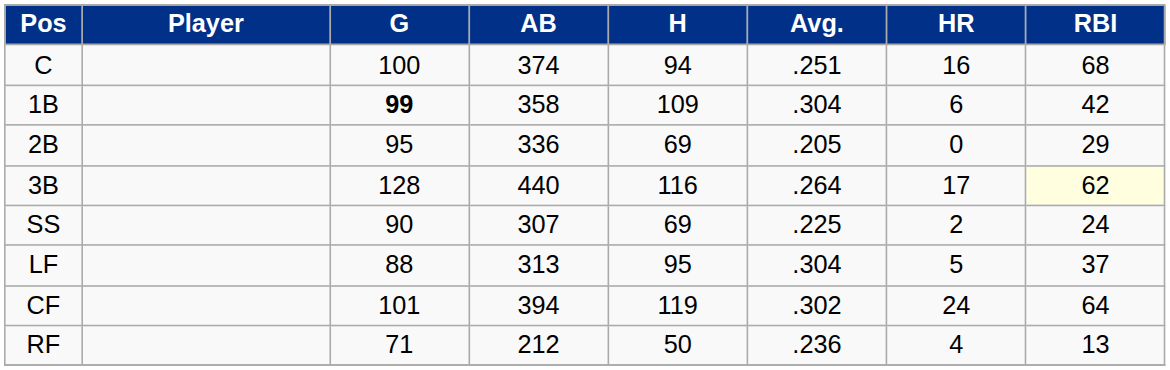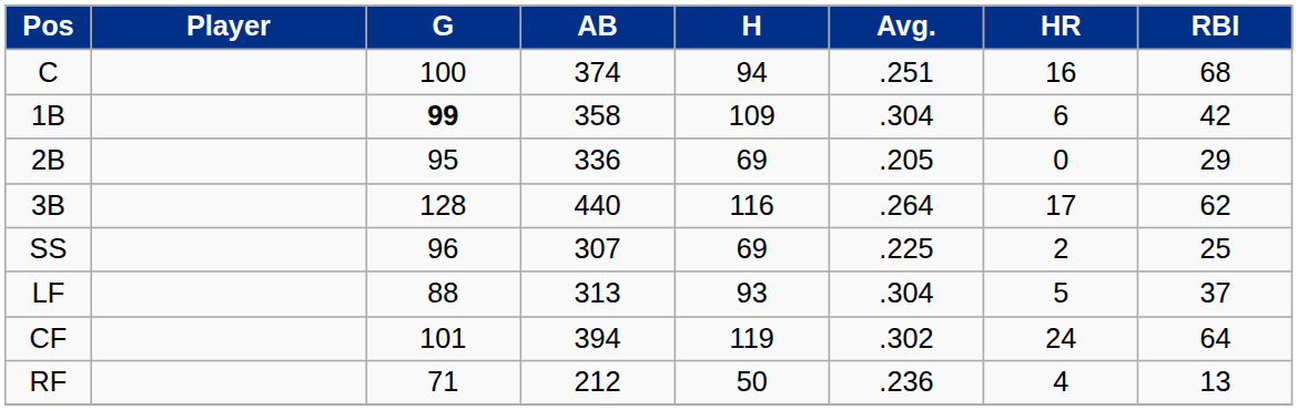 <table class="wikitable sortable">
 <tr>
 <th style="background:#003087;color:#FFFFFF;" width="5%">Pos</th>
 <th style="background:#003087;color:#FFFFFF;" width="16%">Player</th>
 <th style="background:#003087;color:#FFFFFF;" width="9%">G</th>
 <th style="background:#003087;color:#FFFFFF;" width="9%">AB</th>
 <th style="background:#003087;color:#FFFFFF;" width="9%">H</th>
 <th style="background:#003087;color:#FFFFFF;" width="9%">Avg.</th>
 <th style="background:#003087;color:#FFFFFF;" width="9%">HR</th>
 <th style="background:#003087;color:#FFFFFF;" width="9%">RBI</th>
 </tr>
 <tr align="center">
 <td>C</td>
 <td></td>
 <td>100</td>
 <td>374</td>
 <td>94</td>
 <td>.251</td>
 <td>16</td>
 <td>68</td>
 </tr>
 <tr align="center">
 <td>1B</td>
 <td></td>
 <td><strong>99</strong></td>
 <td>358</td>
 <td>109</td>
 <td>.304</td>
 <td>6</td>
 <td>42</td>
 </tr>
 <tr align="center">
 <td>2B</td>
 <td></td>
 <td>95</td>
 <td>336</td>
 <td>69</td>
 <td>.205</td>
 <td>0</td>
 <td>29</td>
 </tr>
 <tr align="center">
 <td>3B</td>
 <td></td>
 <td>128</td>
 <td>440</td>
 <td>116</td>
 <td>.264</td>
 <td>17</td>
-<td style="background: lightyellow;">62</td>
+<td>62</td>
 </tr>
 <tr align="center">
 <td>SS</td>
 <td></td>
-<td>90</td>
+<td>96</td>
 <td>307</td>
 <td>69</td>
 <td>.225</td>
 <td>2</td>
-<td>24</td>
+<td>25</td>
 </tr>
 <tr align="center">
 <td>LF</td>
 <td></td>
 <td>88</td>
 <td>313</td>
-<td>95</td>
+<td>93</td>
 <td>.304</td>
 <td>5</td>
 <td>37</td>
 </tr>
 <tr align="center">
 <td>CF</td>
 <td></td>
 <td>101</td>
 <td>394</td>
 <td>119</td>
 <td>.302</td>
 <td>24</td>
 <td>64</td>
 </tr>
 <tr align="center">
 <td>RF</td>
 <td></td>
 <td>71</td>
 <td>212</td>
 <td>50</td>
 <td>.236</td>
 <td>4</td>
 <td>13</td>
 </tr>
 <tr align="center">
 </tr>
 </table>
